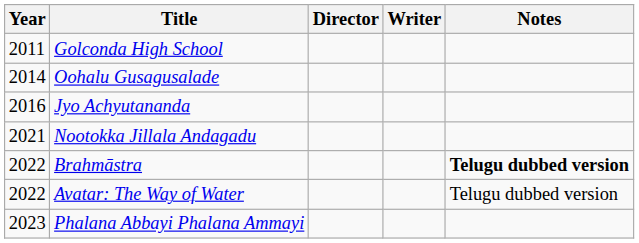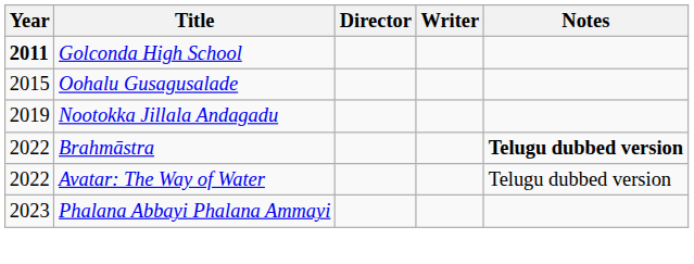 <table class="wikitable">
 <tr>
 <th>Year</th>
 <th>Title</th>
 <th>Director</th>
 <th>Writer</th>
 <th>Notes</th>
 </tr>
 <tr>
-<td>2011</td>
+<td><strong>2011</strong></td>
 <td><em><a href='#'>Golconda High School</a></em></td>
 <td></td>
 <td></td>
 <td></td>
 </tr>
 <tr>
-<td>2014</td>
+<td>2015</td>
 <td><em><a href='#'>Oohalu Gusagusalade</a></em></td>
 <td></td>
 <td></td>
 <td></td>
 </tr>
 <tr>
-<td>2016</td>
-<td><em><a href='#'>Jyo Achyutananda</a></em></td>
-<td></td>
-<td></td>
-<td></td>
-</tr>
-<tr>
-<td>2021</td>
+<td>2019</td>
 <td><em><a href='#'>Nootokka Jillala Andagadu</a></em></td>
 <td></td>
 <td></td>
 <td></td>
 </tr>
 <tr>
 <td>2022</td>
 <td><a href='#'><em>Brahmāstra</em></a></td>
 <td></td>
 <td></td>
 <td><strong>Telugu dubbed version</strong></td>
 </tr>
 <tr>
 <td>2022</td>
 <td><em><a href='#'>Avatar: The Way of Water</a></em></td>
 <td></td>
 <td></td>
 <td>Telugu dubbed version</td>
 </tr>
 <tr>
 <td>2023</td>
 <td><em><a href='#'>Phalana Abbayi Phalana Ammayi</a></em></td>
 <td></td>
 <td></td>
 <td></td>
 </tr>
 </table>
